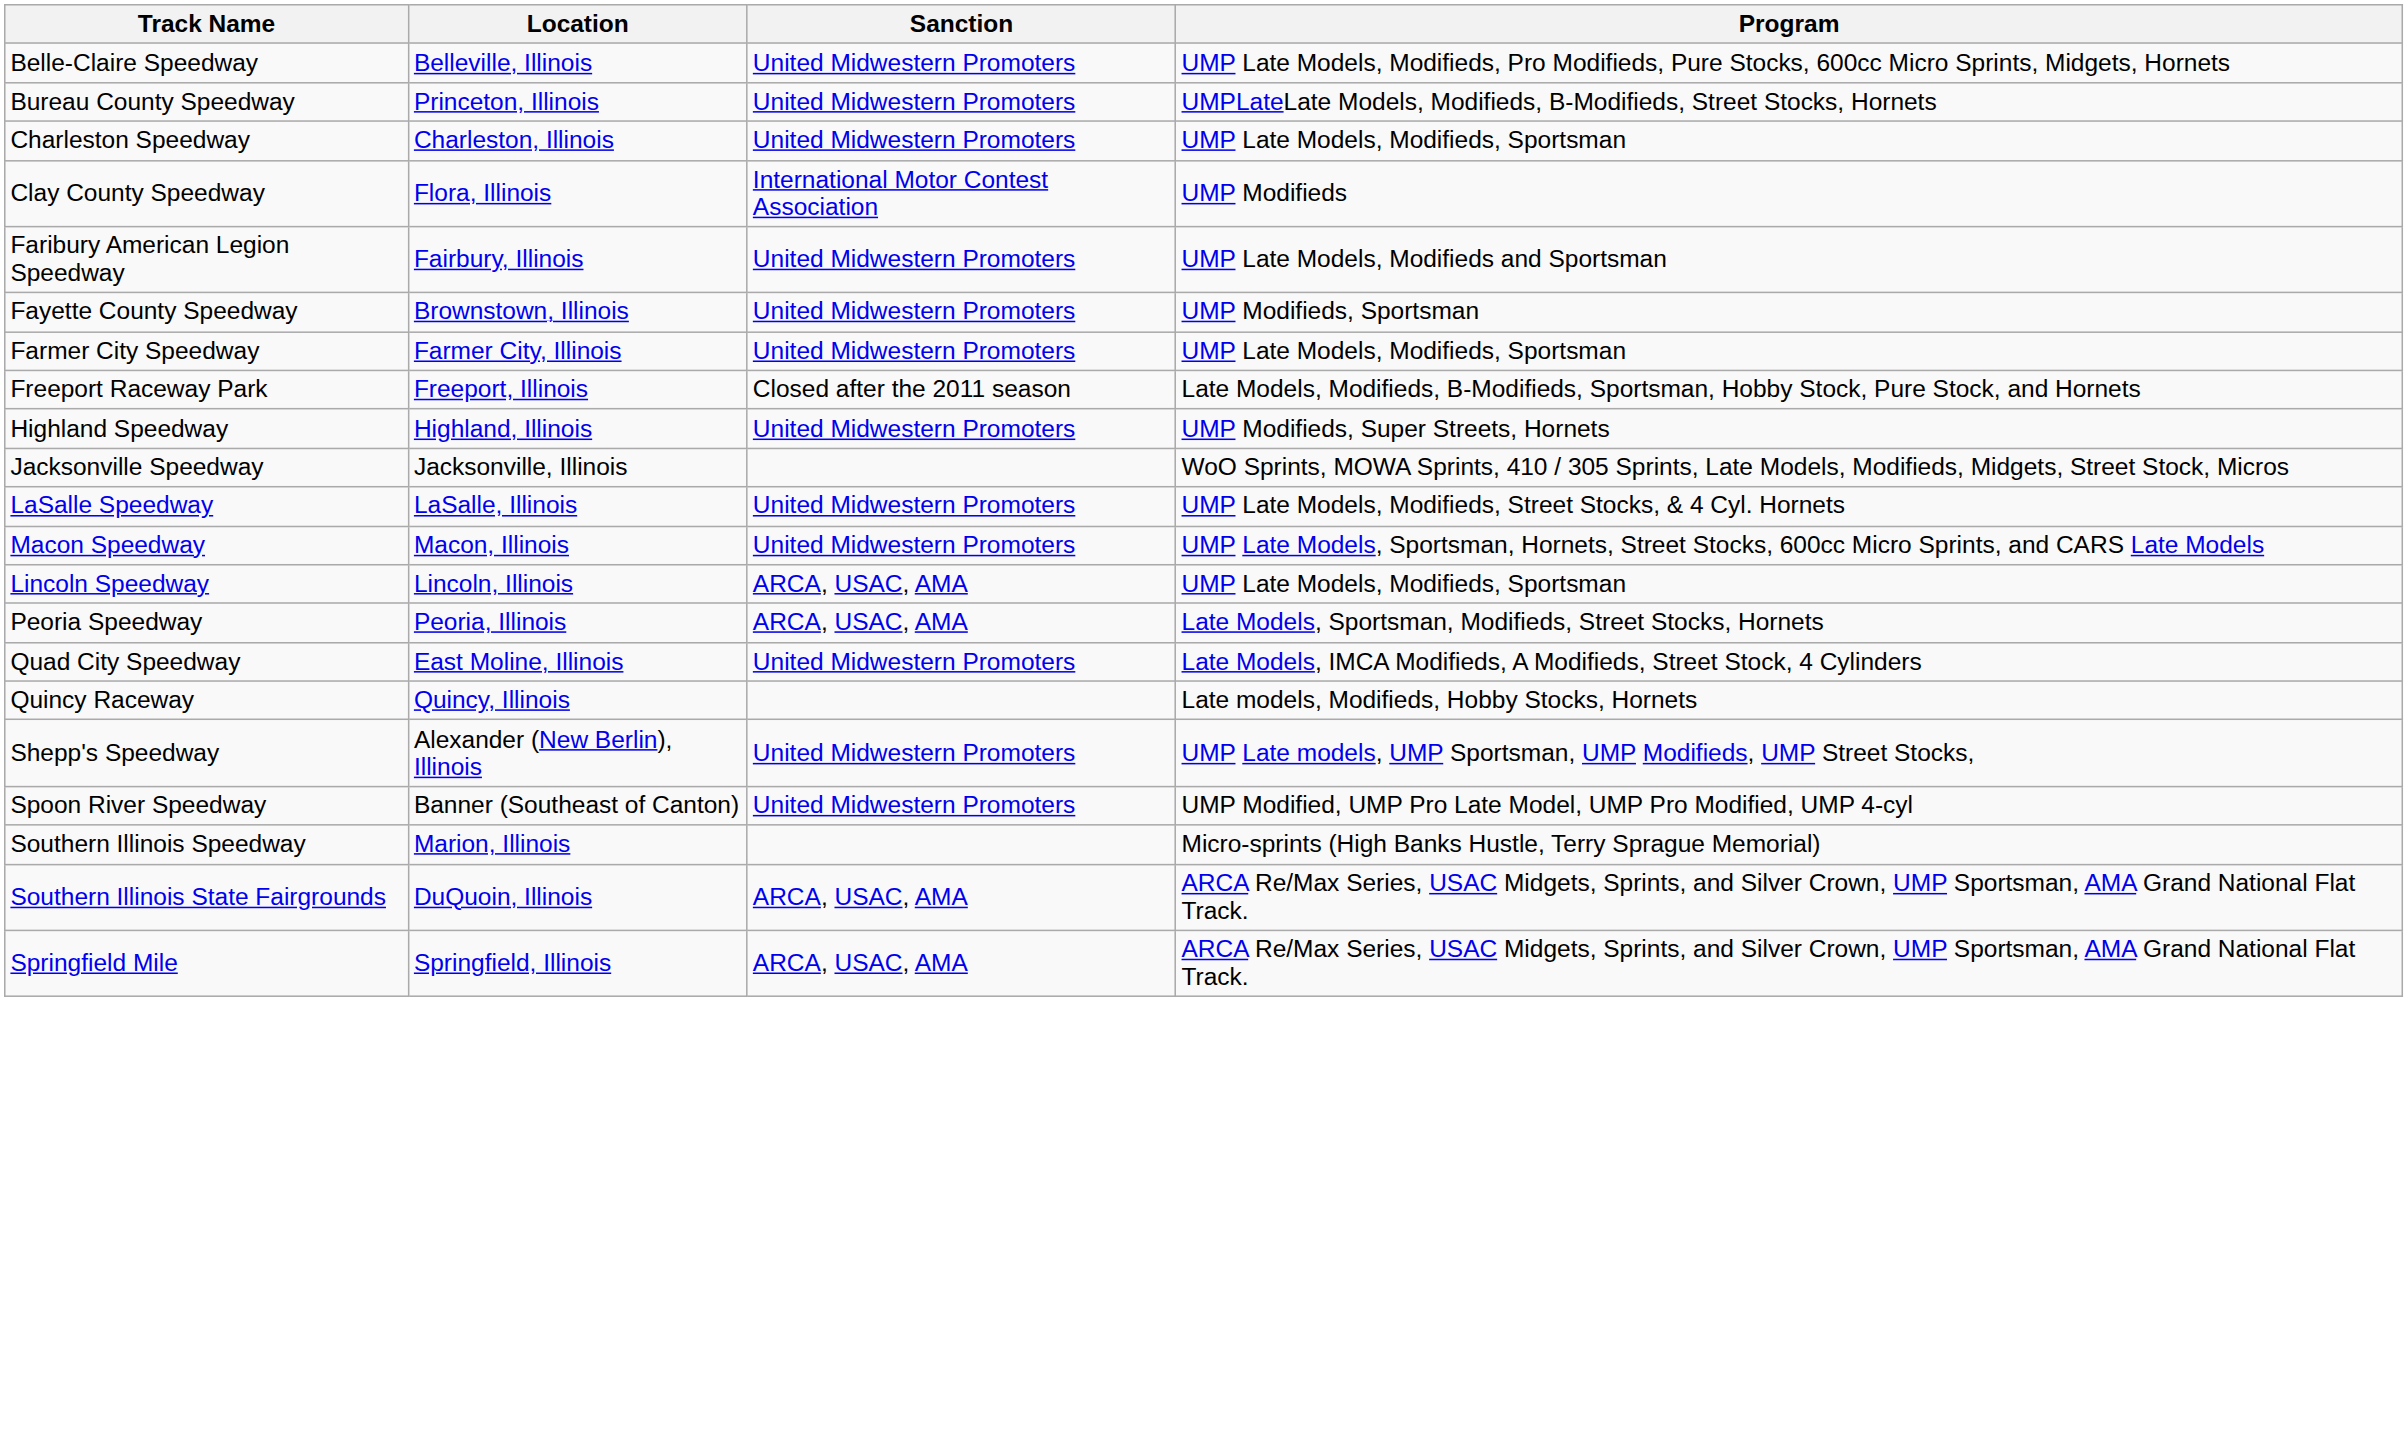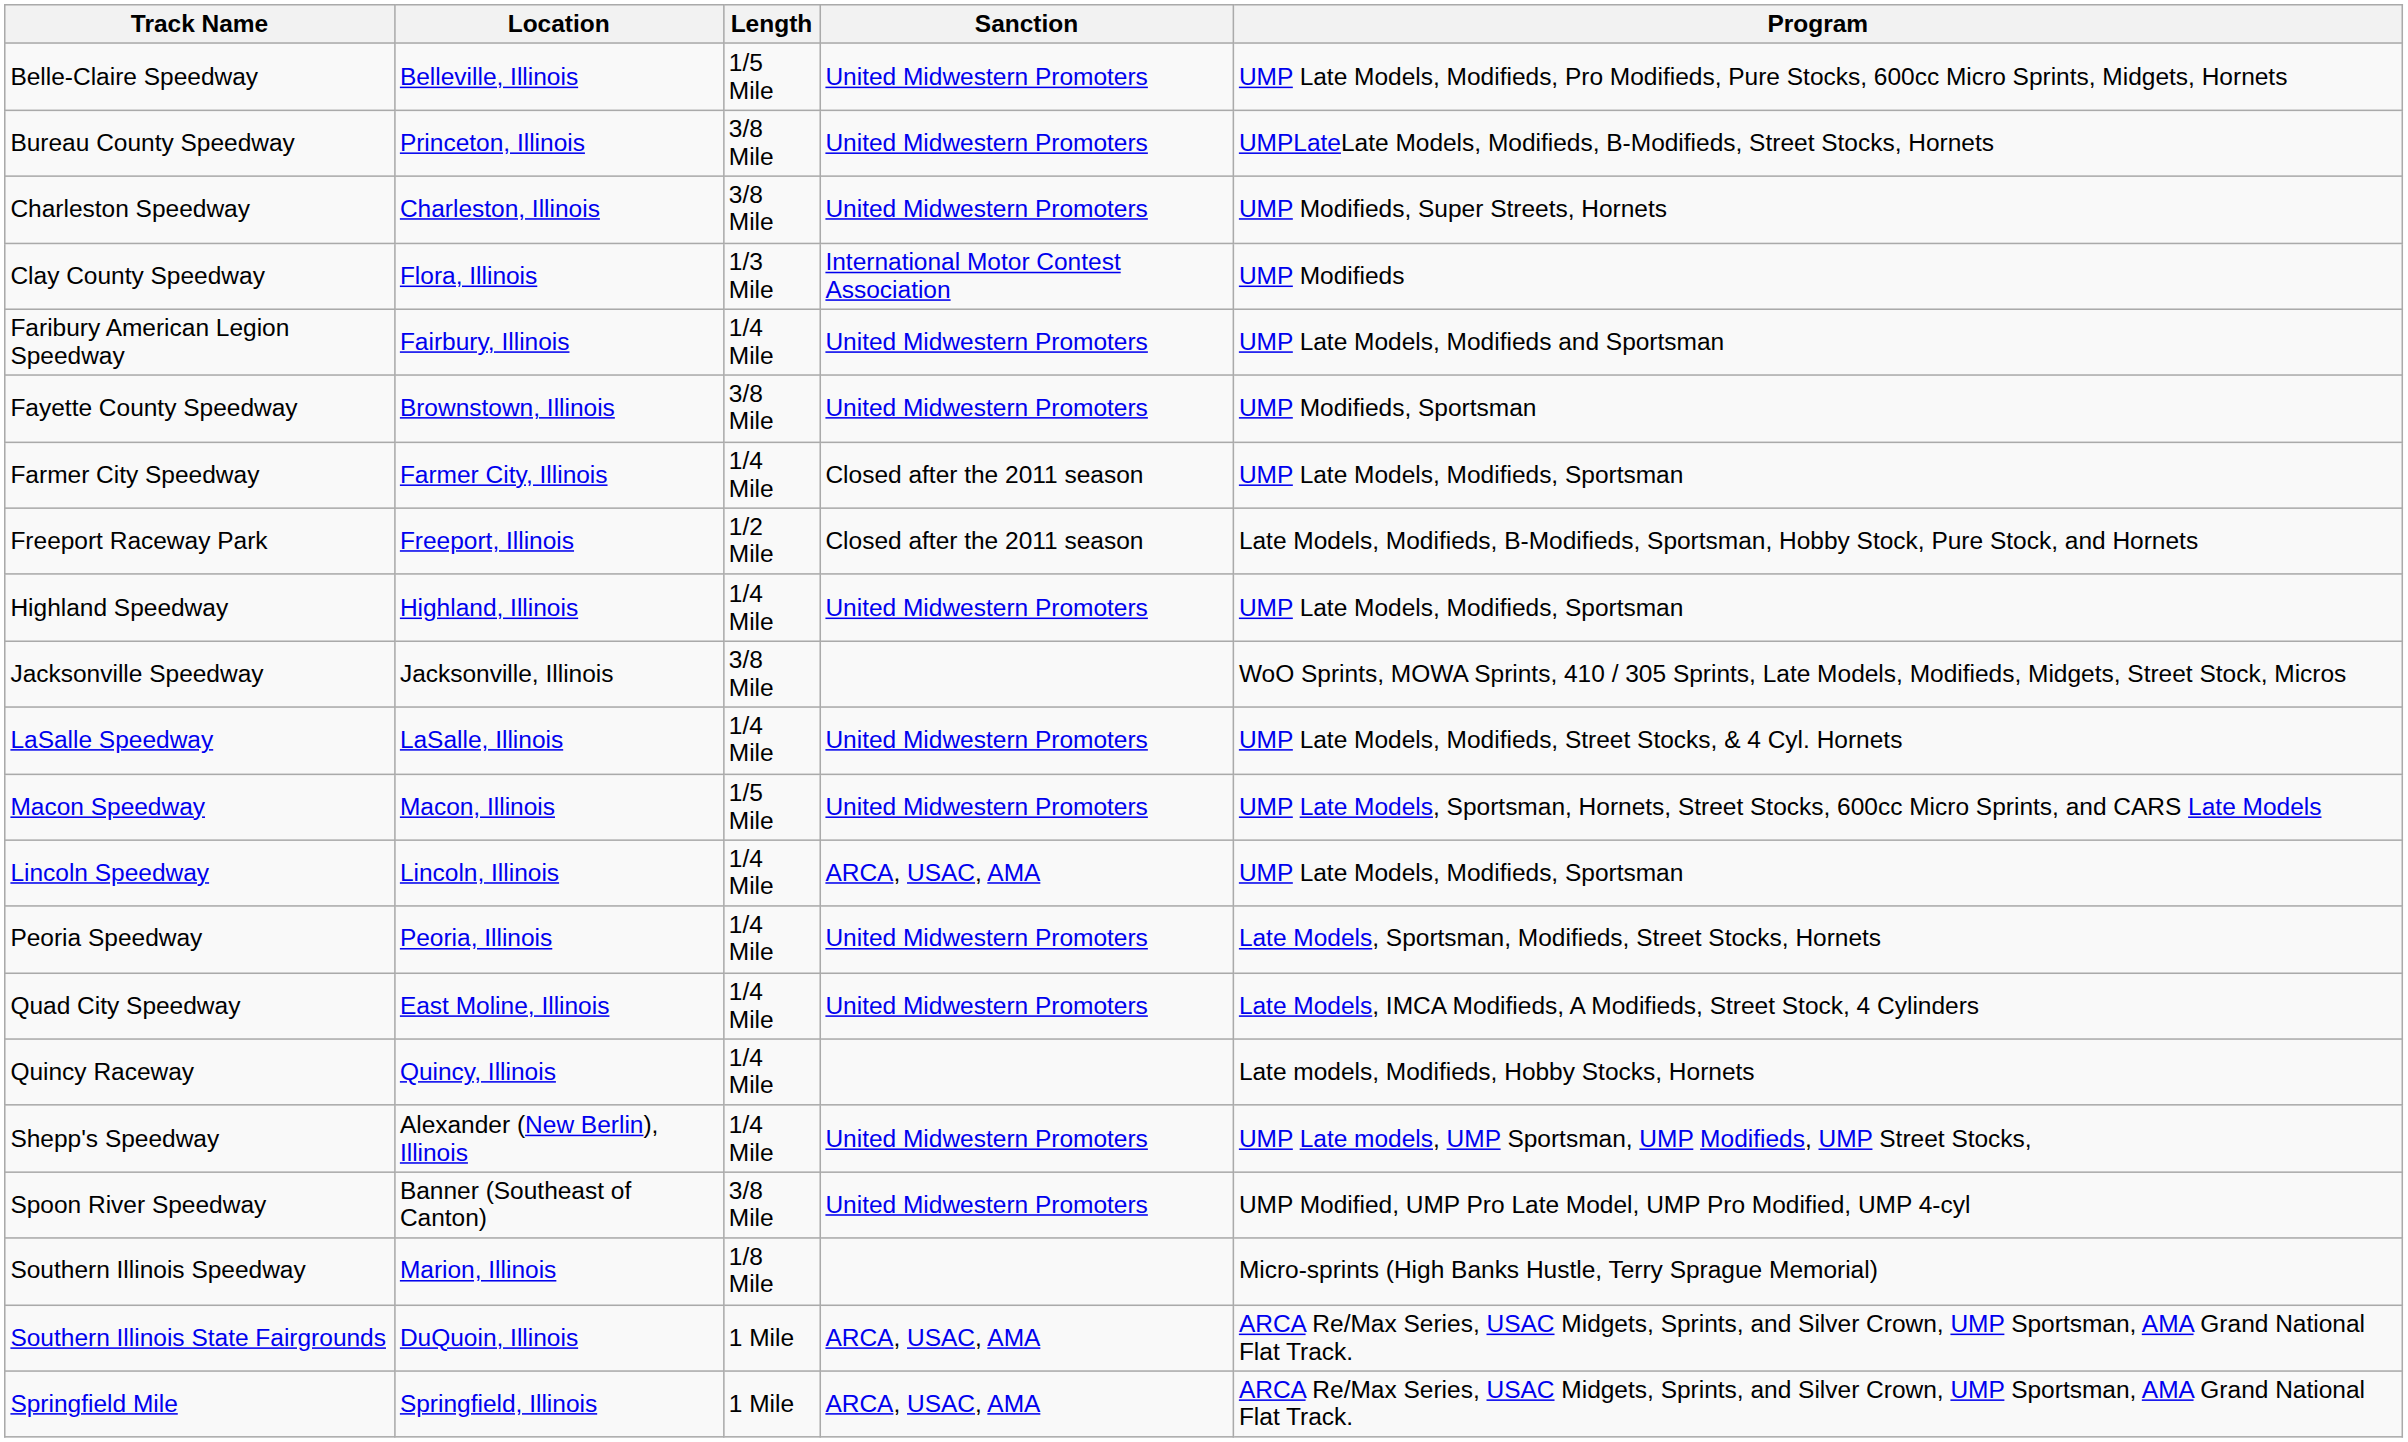 <table class="wikitable">
 <tr>
 <th>Track Name</th>
 <th>Location</th>
+<th>Length</th>
 <th>Sanction</th>
 <th>Program</th>
 </tr>
 <tr>
 <td>Belle-Claire Speedway</td>
 <td><a href='#'>Belleville, Illinois</a></td>
+<td>1/5 Mile</td>
 <td><a href='#'>United Midwestern Promoters</a></td>
 <td><a href='#'>UMP</a> Late Models, Modifieds, Pro Modifieds, Pure Stocks, 600cc Micro Sprints, Midgets, Hornets</td>
 </tr>
 <tr>
 <td>Bureau County Speedway</td>
 <td><a href='#'>Princeton, Illinois</a></td>
+<td>3/8 Mile</td>
 <td><a href='#'>United Midwestern Promoters</a></td>
 <td><a href='#'>UMPLate</a>Late Models, Modifieds, B-Modifieds, Street Stocks, Hornets</td>
 </tr>
 <tr>
 <td>Charleston Speedway</td>
 <td><a href='#'>Charleston, Illinois</a></td>
+<td>3/8 Mile</td>
 <td><a href='#'>United Midwestern Promoters</a></td>
-<td><a href='#'>UMP</a> Late Models, Modifieds, Sportsman</td>
+<td><a href='#'>UMP</a> Modifieds, Super Streets, Hornets</td>
 </tr>
 <tr>
 <td>Clay County Speedway</td>
 <td><a href='#'>Flora, Illinois</a></td>
+<td>1/3 Mile</td>
 <td><a href='#'>International Motor Contest Association</a></td>
 <td><a href='#'>UMP</a> Modifieds</td>
 </tr>
 <tr>
 <td>Faribury American Legion Speedway</td>
 <td><a href='#'>Fairbury, Illinois</a></td>
+<td>1/4 Mile</td>
 <td><a href='#'>United Midwestern Promoters</a></td>
 <td><a href='#'>UMP</a> Late Models, Modifieds and Sportsman</td>
 </tr>
 <tr>
 <td>Fayette County Speedway</td>
 <td><a href='#'>Brownstown, Illinois</a></td>
+<td>3/8 Mile</td>
 <td><a href='#'>United Midwestern Promoters</a></td>
 <td><a href='#'>UMP</a> Modifieds, Sportsman</td>
 </tr>
 <tr>
 <td>Farmer City Speedway</td>
 <td><a href='#'>Farmer City, Illinois</a></td>
-<td><a href='#'>United Midwestern Promoters</a></td>
+<td>1/4 Mile</td>
+<td>Closed after the 2011 season</td>
 <td><a href='#'>UMP</a> Late Models, Modifieds, Sportsman</td>
 </tr>
 <tr>
 <td>Freeport Raceway Park</td>
 <td><a href='#'>Freeport, Illinois</a></td>
+<td>1/2 Mile</td>
 <td>Closed after the 2011 season</td>
 <td>Late Models, Modifieds, B-Modifieds, Sportsman, Hobby Stock, Pure Stock, and Hornets</td>
 </tr>
 <tr>
 <td>Highland Speedway</td>
 <td><a href='#'>Highland, Illinois</a></td>
+<td>1/4 Mile</td>
 <td><a href='#'>United Midwestern Promoters</a></td>
-<td><a href='#'>UMP</a> Modifieds, Super Streets, Hornets</td>
+<td><a href='#'>UMP</a> Late Models, Modifieds, Sportsman</td>
 </tr>
 <tr>
 <td>Jacksonville Speedway</td>
 <td>Jacksonville, Illinois</td>
+<td>3/8 Mile</td>
 <td></td>
 <td>WoO Sprints, MOWA Sprints, 410 / 305 Sprints, Late Models, Modifieds, Midgets, Street Stock, Micros</td>
 </tr>
 <tr>
 <td><a href='#'>LaSalle Speedway</a></td>
 <td><a href='#'>LaSalle, Illinois</a></td>
+<td>1/4 Mile</td>
 <td><a href='#'>United Midwestern Promoters</a></td>
 <td><a href='#'>UMP</a> Late Models, Modifieds, Street Stocks, & 4 Cyl. Hornets</td>
 </tr>
 <tr>
 <td><a href='#'>Macon Speedway</a></td>
 <td><a href='#'>Macon, Illinois</a></td>
+<td>1/5 Mile</td>
 <td><a href='#'>United Midwestern Promoters</a></td>
 <td><a href='#'>UMP</a> <a href='#'>Late Models</a>, Sportsman, Hornets, Street Stocks, 600cc Micro Sprints, and CARS <a href='#'>Late Models</a></td>
 </tr>
 <tr>
 <td><a href='#'>Lincoln Speedway</a></td>
 <td><a href='#'>Lincoln, Illinois</a></td>
+<td>1/4 Mile</td>
 <td><a href='#'>ARCA</a>, <a href='#'>USAC</a>, <a href='#'>AMA</a></td>
 <td><a href='#'>UMP</a> Late Models, Modifieds, Sportsman</td>
 </tr>
 <tr>
 <td>Peoria Speedway</td>
 <td><a href='#'>Peoria, Illinois</a></td>
-<td><a href='#'>ARCA</a>, <a href='#'>USAC</a>, <a href='#'>AMA</a></td>
+<td>1/4 Mile</td>
+<td><a href='#'>United Midwestern Promoters</a></td>
 <td><a href='#'>Late Models</a>, Sportsman, Modifieds, Street Stocks, Hornets</td>
 </tr>
 <tr>
 <td>Quad City Speedway</td>
 <td><a href='#'>East Moline, Illinois</a></td>
+<td>1/4 Mile</td>
 <td><a href='#'>United Midwestern Promoters</a></td>
 <td><a href='#'>Late Models</a>, IMCA Modifieds, A Modifieds, Street Stock, 4 Cylinders</td>
 </tr>
 <tr>
 <td>Quincy Raceway</td>
 <td><a href='#'>Quincy, Illinois</a></td>
+<td>1/4 Mile</td>
 <td></td>
 <td>Late models, Modifieds, Hobby Stocks, Hornets</td>
 </tr>
 <tr>
 <td>Shepp's Speedway</td>
 <td>Alexander (<a href='#'>New Berlin</a>), <a href='#'>Illinois</a></td>
+<td>1/4 Mile</td>
 <td><a href='#'>United Midwestern Promoters</a></td>
 <td><a href='#'>UMP</a> <a href='#'>Late models</a>, <a href='#'>UMP</a> Sportsman, <a href='#'>UMP</a> <a href='#'>Modifieds</a>, <a href='#'>UMP</a> Street Stocks,</td>
 </tr>
 <tr>
 <td>Spoon River Speedway</td>
 <td>Banner (Southeast of Canton)</td>
+<td>3/8 Mile</td>
 <td><a href='#'>United Midwestern Promoters</a></td>
 <td>UMP Modified, UMP Pro Late Model, UMP Pro Modified, UMP 4-cyl</td>
 </tr>
 <tr>
 <td>Southern Illinois Speedway</td>
 <td><a href='#'>Marion, Illinois</a></td>
+<td>1/8 Mile</td>
 <td></td>
 <td>Micro-sprints (High Banks Hustle, Terry Sprague Memorial)</td>
 </tr>
 <tr>
 <td><a href='#'>Southern Illinois State Fairgrounds</a></td>
 <td><a href='#'>DuQuoin, Illinois</a></td>
+<td>1 Mile</td>
 <td><a href='#'>ARCA</a>, <a href='#'>USAC</a>, <a href='#'>AMA</a></td>
 <td><a href='#'>ARCA</a> Re/Max Series, <a href='#'>USAC</a> Midgets, Sprints, and Silver Crown, <a href='#'>UMP</a> Sportsman, <a href='#'>AMA</a> Grand National Flat Track.</td>
 </tr>
 <tr>
 <td><a href='#'>Springfield Mile</a></td>
 <td><a href='#'>Springfield, Illinois</a></td>
+<td>1 Mile</td>
 <td><a href='#'>ARCA</a>, <a href='#'>USAC</a>, <a href='#'>AMA</a></td>
 <td><a href='#'>ARCA</a> Re/Max Series, <a href='#'>USAC</a> Midgets, Sprints, and Silver Crown, <a href='#'>UMP</a> Sportsman, <a href='#'>AMA</a> Grand National Flat Track.</td>
 </tr>
 </table>
